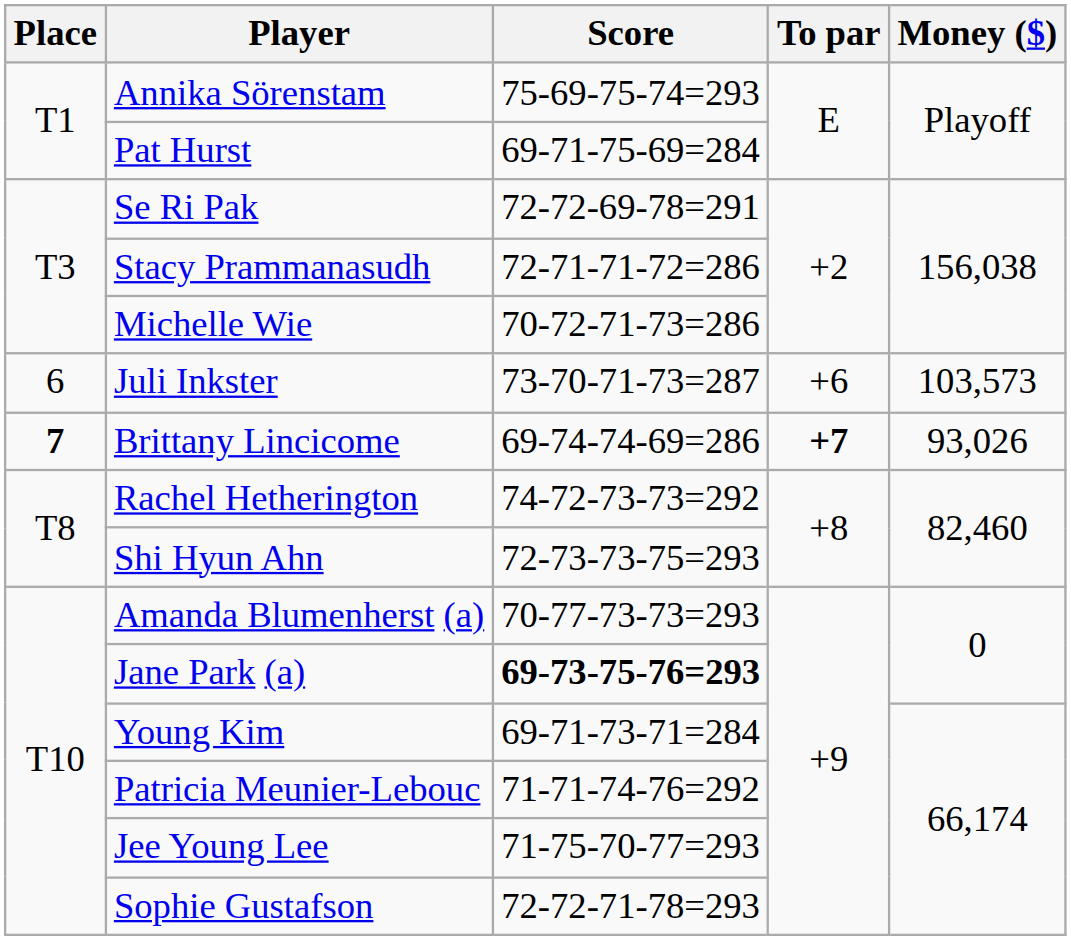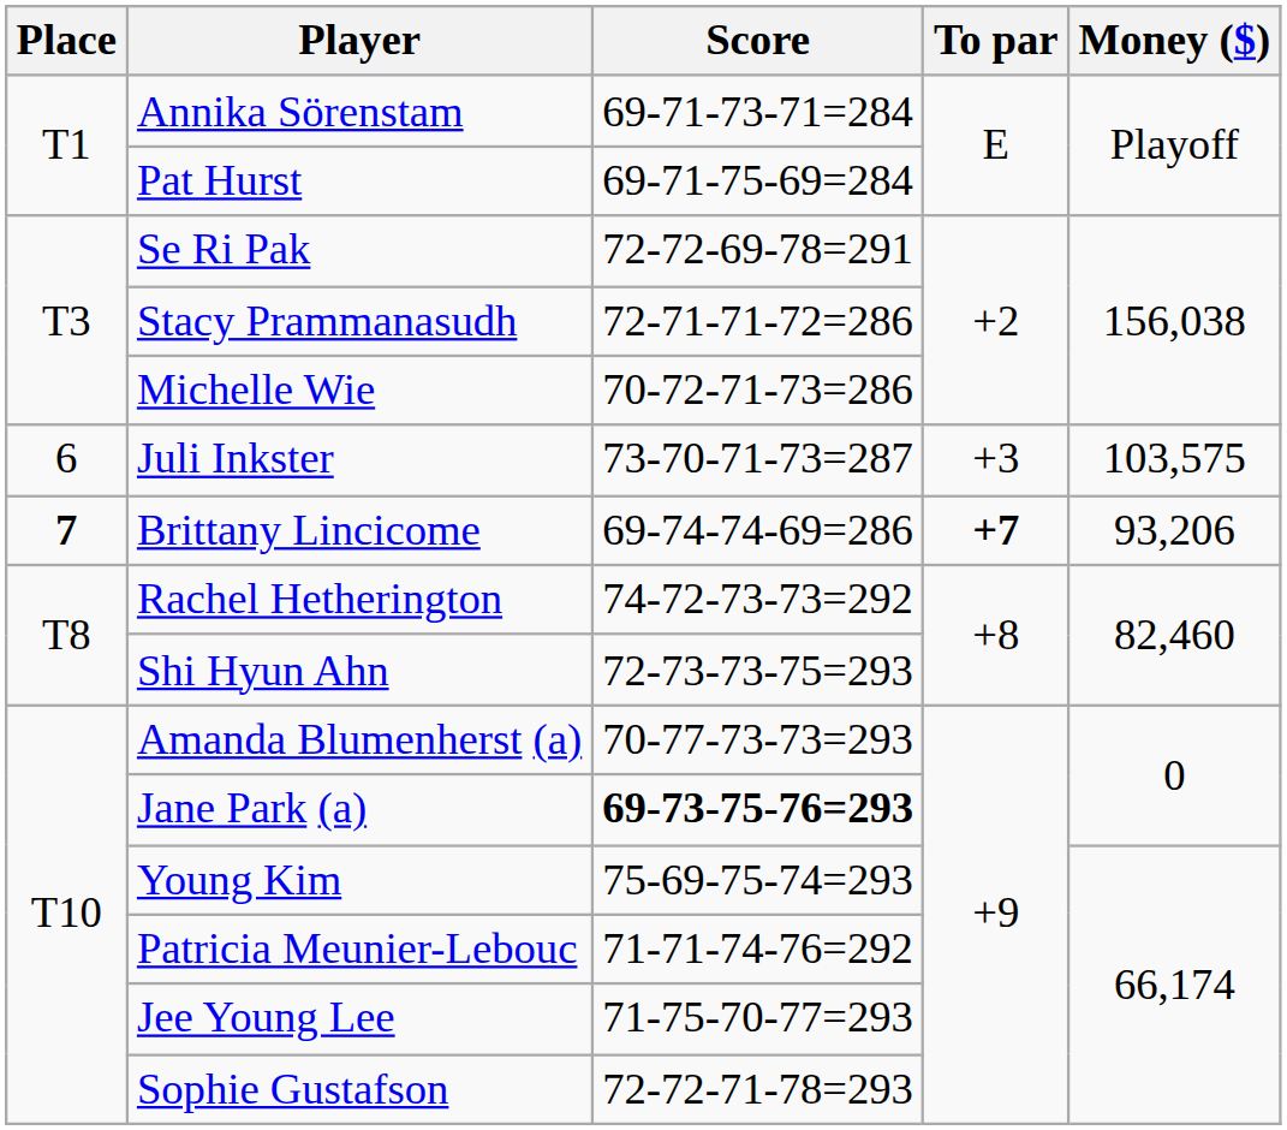 <table class="wikitable">
 <tr>
 <th>Place</th>
 <th>Player</th>
 <th>Score</th>
 <th>To par</th>
 <th>Money (<a href='#'>$</a>)</th>
 </tr>
 <tr>
 <td align=center rowspan=2>T1</td>
 <td> <a href='#'>Annika Sörenstam</a></td>
-<td>75-69-75-74=293</td>
+<td>69-71-73-71=284</td>
 <td align=center rowspan=2>E</td>
 <td rowspan=2 align=center>Playoff</td>
 </tr>
 <tr>
 <td> <a href='#'>Pat Hurst</a></td>
 <td>69-71-75-69=284</td>
 </tr>
 <tr>
 <td align=center rowspan=3>T3</td>
 <td> <a href='#'>Se Ri Pak</a></td>
 <td>72-72-69-78=291</td>
 <td align=center rowspan=3>+2</td>
 <td align=center rowspan=3>156,038</td>
 </tr>
 <tr>
 <td> <a href='#'>Stacy Prammanasudh</a></td>
 <td>72-71-71-72=286</td>
 </tr>
 <tr>
 <td> <a href='#'>Michelle Wie</a></td>
 <td>70-72-71-73=286</td>
 </tr>
 <tr>
 <td align=center>6</td>
 <td> <a href='#'>Juli Inkster</a></td>
 <td>73-70-71-73=287</td>
-<td align=center>+6</td>
-<td align=center>103,573</td>
+<td align=center>+3</td>
+<td align=center>103,575</td>
 </tr>
 <tr>
 <td align=center><strong>7</strong></td>
 <td> <a href='#'>Brittany Lincicome</a></td>
 <td>69-74-74-69=286</td>
 <td align=center><strong>+7</strong></td>
-<td align=center>93,026</td>
+<td align=center>93,206</td>
 </tr>
 <tr>
 <td align=center rowspan=2>T8</td>
 <td> <a href='#'>Rachel Hetherington</a></td>
 <td>74-72-73-73=292</td>
 <td align=center rowspan=2>+8</td>
 <td align=center rowspan=2>82,460</td>
 </tr>
 <tr>
 <td> <a href='#'>Shi Hyun Ahn</a></td>
 <td>72-73-73-75=293</td>
 </tr>
 <tr>
 <td align=center rowspan=6>T10</td>
 <td> <a href='#'>Amanda Blumenherst</a> <a href='#'>(a)</a></td>
 <td>70-77-73-73=293</td>
 <td align=center rowspan=6>+9</td>
 <td align=center rowspan=2>0</td>
 </tr>
 <tr>
 <td> <a href='#'>Jane Park</a> <a href='#'>(a)</a></td>
 <td><strong>69-73-75-76=293</strong></td>
 </tr>
 <tr>
 <td> <a href='#'>Young Kim</a></td>
-<td>69-71-73-71=284</td>
+<td>75-69-75-74=293</td>
 <td align=center rowspan=4>66,174</td>
 </tr>
 <tr>
 <td> <a href='#'>Patricia Meunier-Lebouc</a></td>
 <td>71-71-74-76=292</td>
 </tr>
 <tr>
 <td> <a href='#'>Jee Young Lee</a></td>
 <td>71-75-70-77=293</td>
 </tr>
 <tr>
 <td> <a href='#'>Sophie Gustafson</a></td>
 <td>72-72-71-78=293</td>
 </tr>
 </table>
